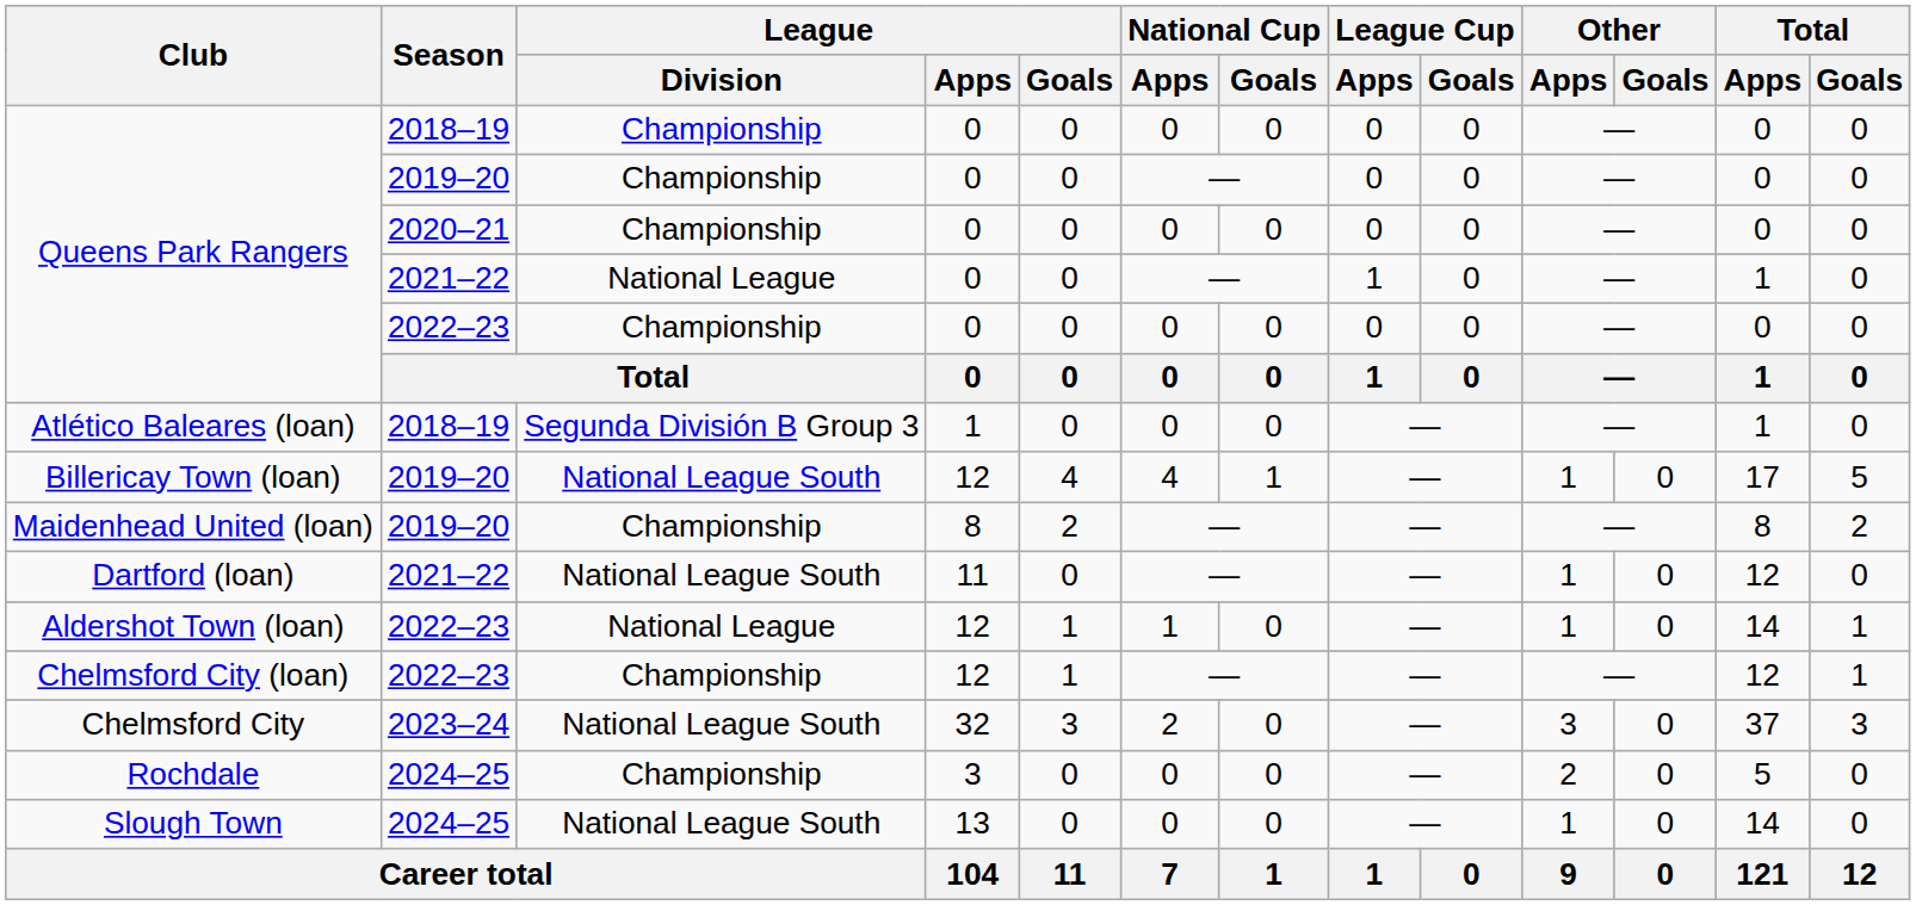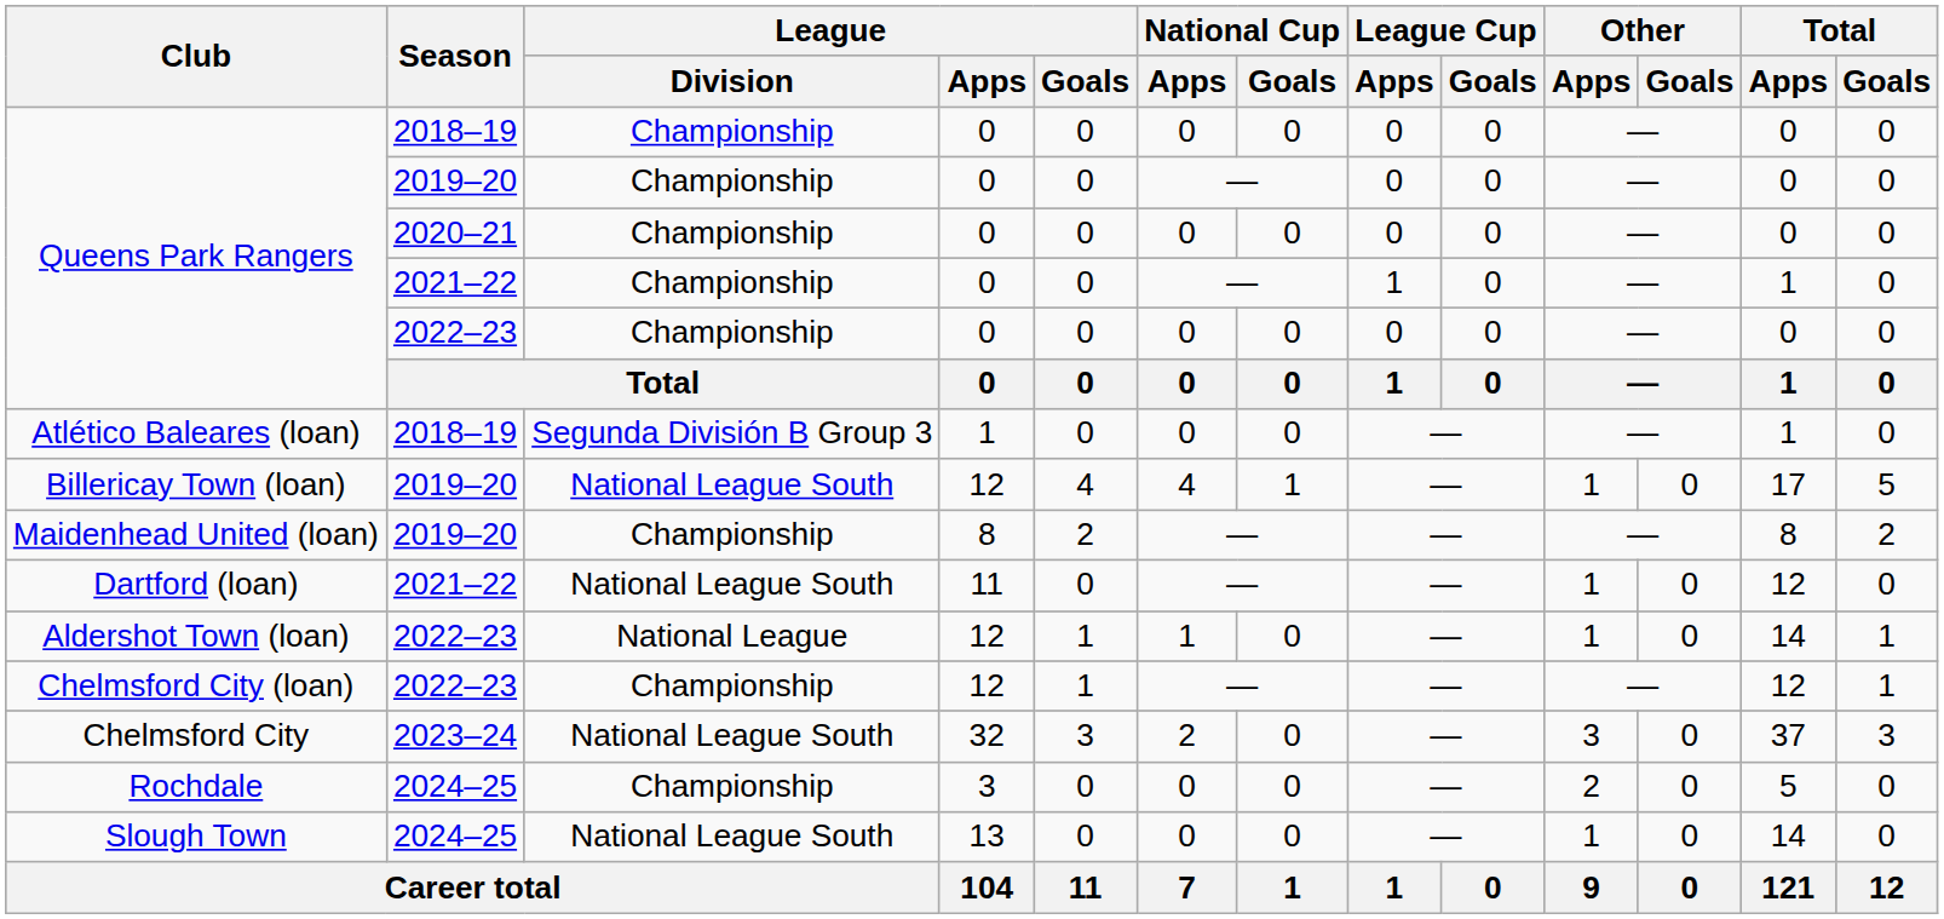 <table class="wikitable" style="text-align:center">
 <tr>
 <th rowspan="2">Club</th>
 <th rowspan="2">Season</th>
 <th colspan="3">League</th>
 <th colspan="2">National Cup</th>
 <th colspan="2">League Cup</th>
 <th colspan="2">Other</th>
 <th colspan="2">Total</th>
 </tr>
 <tr>
 <th>Division</th>
 <th>Apps</th>
 <th>Goals</th>
 <th>Apps</th>
 <th>Goals</th>
 <th>Apps</th>
 <th>Goals</th>
 <th>Apps</th>
 <th>Goals</th>
 <th>Apps</th>
 <th>Goals</th>
 </tr>
 <tr>
 <td rowspan="6"><a href='#'>Queens Park Rangers</a></td>
 <td><a href='#'>2018–19</a></td>
 <td><a href='#'>Championship</a></td>
 <td>0</td>
 <td>0</td>
 <td>0</td>
 <td>0</td>
 <td>0</td>
 <td>0</td>
 <td colspan="2">—</td>
 <td>0</td>
 <td>0</td>
 </tr>
 <tr>
 <td><a href='#'>2019–20</a></td>
 <td>Championship</td>
 <td>0</td>
 <td>0</td>
 <td colspan="2">—</td>
 <td>0</td>
 <td>0</td>
 <td colspan="2">—</td>
 <td>0</td>
 <td>0</td>
 </tr>
 <tr>
 <td><a href='#'>2020–21</a></td>
 <td>Championship</td>
 <td>0</td>
 <td>0</td>
 <td>0</td>
 <td>0</td>
 <td>0</td>
 <td>0</td>
 <td colspan="2">—</td>
 <td>0</td>
 <td>0</td>
 </tr>
 <tr>
 <td><a href='#'>2021–22</a></td>
-<td>National League</td>
+<td>Championship</td>
 <td>0</td>
 <td>0</td>
 <td colspan="2">—</td>
 <td>1</td>
 <td>0</td>
 <td colspan="2">—</td>
 <td>1</td>
 <td>0</td>
 </tr>
 <tr>
 <td><a href='#'>2022–23</a></td>
 <td>Championship</td>
 <td>0</td>
 <td>0</td>
 <td>0</td>
 <td>0</td>
 <td>0</td>
 <td>0</td>
 <td colspan="2">—</td>
 <td>0</td>
 <td>0</td>
 </tr>
 <tr>
 <th colspan=2>Total</th>
 <th>0</th>
 <th>0</th>
 <th>0</th>
 <th>0</th>
 <th>1</th>
 <th>0</th>
 <th colspan="2">—</th>
 <th>1</th>
 <th>0</th>
 </tr>
 <tr>
 <td><a href='#'>Atlético Baleares</a> (loan)</td>
 <td><a href='#'>2018–19</a></td>
 <td><a href='#'>Segunda División B</a> Group 3</td>
 <td>1</td>
 <td>0</td>
 <td>0</td>
 <td>0</td>
 <td colspan="2">—</td>
 <td colspan="2">—</td>
 <td>1</td>
 <td>0</td>
 </tr>
 <tr>
 <td><a href='#'>Billericay Town</a> (loan)</td>
 <td><a href='#'>2019–20</a></td>
 <td><a href='#'>National League South</a></td>
 <td>12</td>
 <td>4</td>
 <td>4</td>
 <td>1</td>
 <td colspan="2">—</td>
 <td>1</td>
 <td>0</td>
 <td>17</td>
 <td>5</td>
 </tr>
 <tr>
 <td><a href='#'>Maidenhead United</a> (loan)</td>
 <td><a href='#'>2019–20</a></td>
 <td>Championship</td>
 <td>8</td>
 <td>2</td>
 <td colspan="2">—</td>
 <td colspan="2">—</td>
 <td colspan="2">—</td>
 <td>8</td>
 <td>2</td>
 </tr>
 <tr>
 <td><a href='#'>Dartford</a> (loan)</td>
 <td><a href='#'>2021–22</a></td>
 <td>National League South</td>
 <td>11</td>
 <td>0</td>
 <td colspan="2">—</td>
 <td colspan="2">—</td>
 <td>1</td>
 <td>0</td>
 <td>12</td>
 <td>0</td>
 </tr>
 <tr>
 <td><a href='#'>Aldershot Town</a> (loan)</td>
 <td><a href='#'>2022–23</a></td>
 <td>National League</td>
 <td>12</td>
 <td>1</td>
 <td>1</td>
 <td>0</td>
 <td colspan="2">—</td>
 <td>1</td>
 <td>0</td>
 <td>14</td>
 <td>1</td>
 </tr>
 <tr>
 <td><a href='#'>Chelmsford City</a> (loan)</td>
 <td><a href='#'>2022–23</a></td>
 <td>Championship</td>
 <td>12</td>
 <td>1</td>
 <td colspan="2">—</td>
 <td colspan="2">—</td>
 <td colspan="2">—</td>
 <td>12</td>
 <td>1</td>
 </tr>
 <tr>
 <td>Chelmsford City</td>
 <td><a href='#'>2023–24</a></td>
 <td>National League South</td>
 <td>32</td>
 <td>3</td>
 <td>2</td>
 <td>0</td>
 <td colspan="2">—</td>
 <td>3</td>
 <td>0</td>
 <td>37</td>
 <td>3</td>
 </tr>
 <tr>
 <td><a href='#'>Rochdale</a></td>
 <td><a href='#'>2024–25</a></td>
 <td>Championship</td>
 <td>3</td>
 <td>0</td>
 <td>0</td>
 <td>0</td>
 <td colspan="2">—</td>
 <td>2</td>
 <td>0</td>
 <td>5</td>
 <td>0</td>
 </tr>
 <tr>
 <td><a href='#'>Slough Town</a></td>
 <td><a href='#'>2024–25</a></td>
 <td>National League South</td>
 <td>13</td>
 <td>0</td>
 <td>0</td>
 <td>0</td>
 <td colspan="2">—</td>
 <td>1</td>
 <td>0</td>
 <td>14</td>
 <td>0</td>
 </tr>
 <tr>
 <th colspan=3>Career total</th>
 <th>104</th>
 <th>11</th>
 <th>7</th>
 <th>1</th>
 <th>1</th>
 <th>0</th>
 <th>9</th>
 <th>0</th>
 <th>121</th>
 <th>12</th>
 </tr>
 </table>
